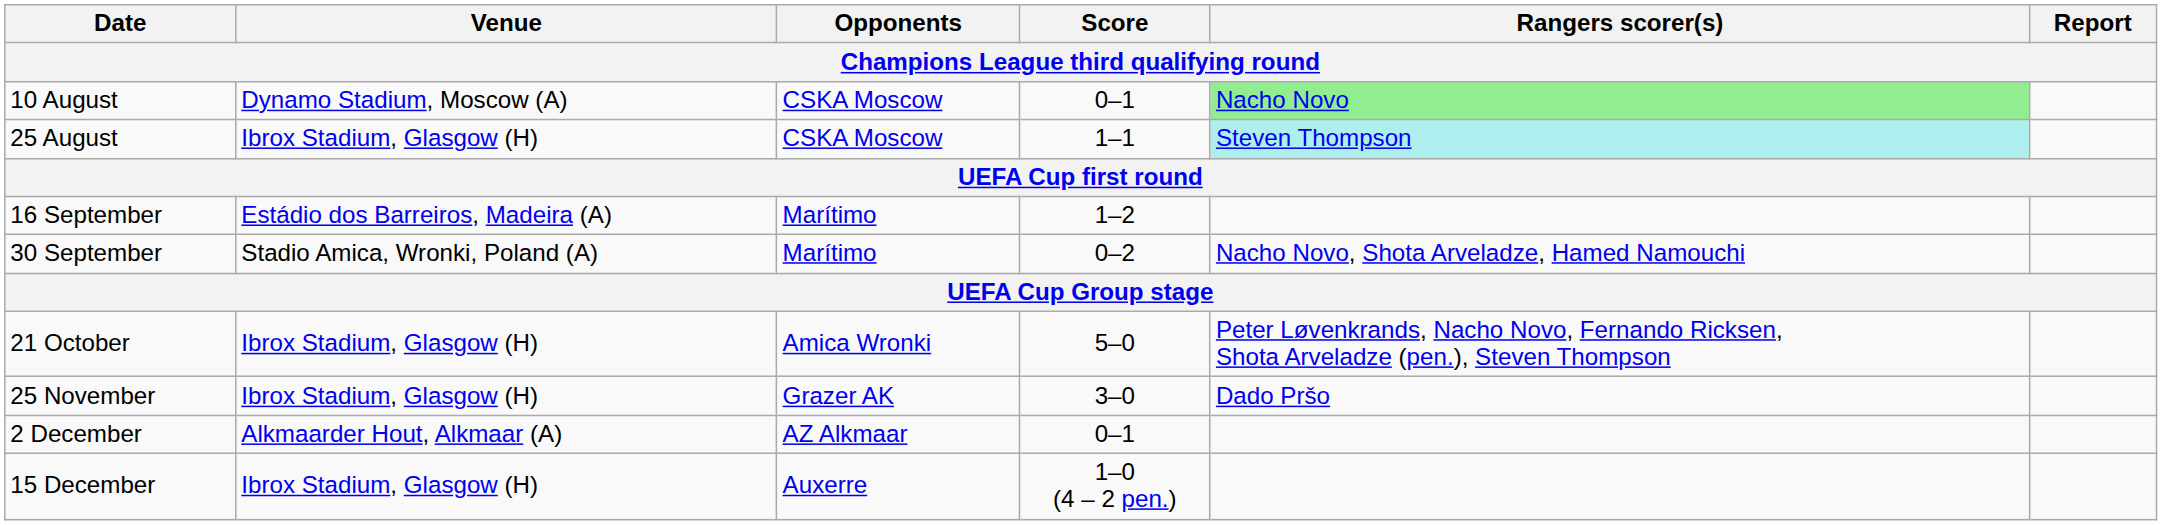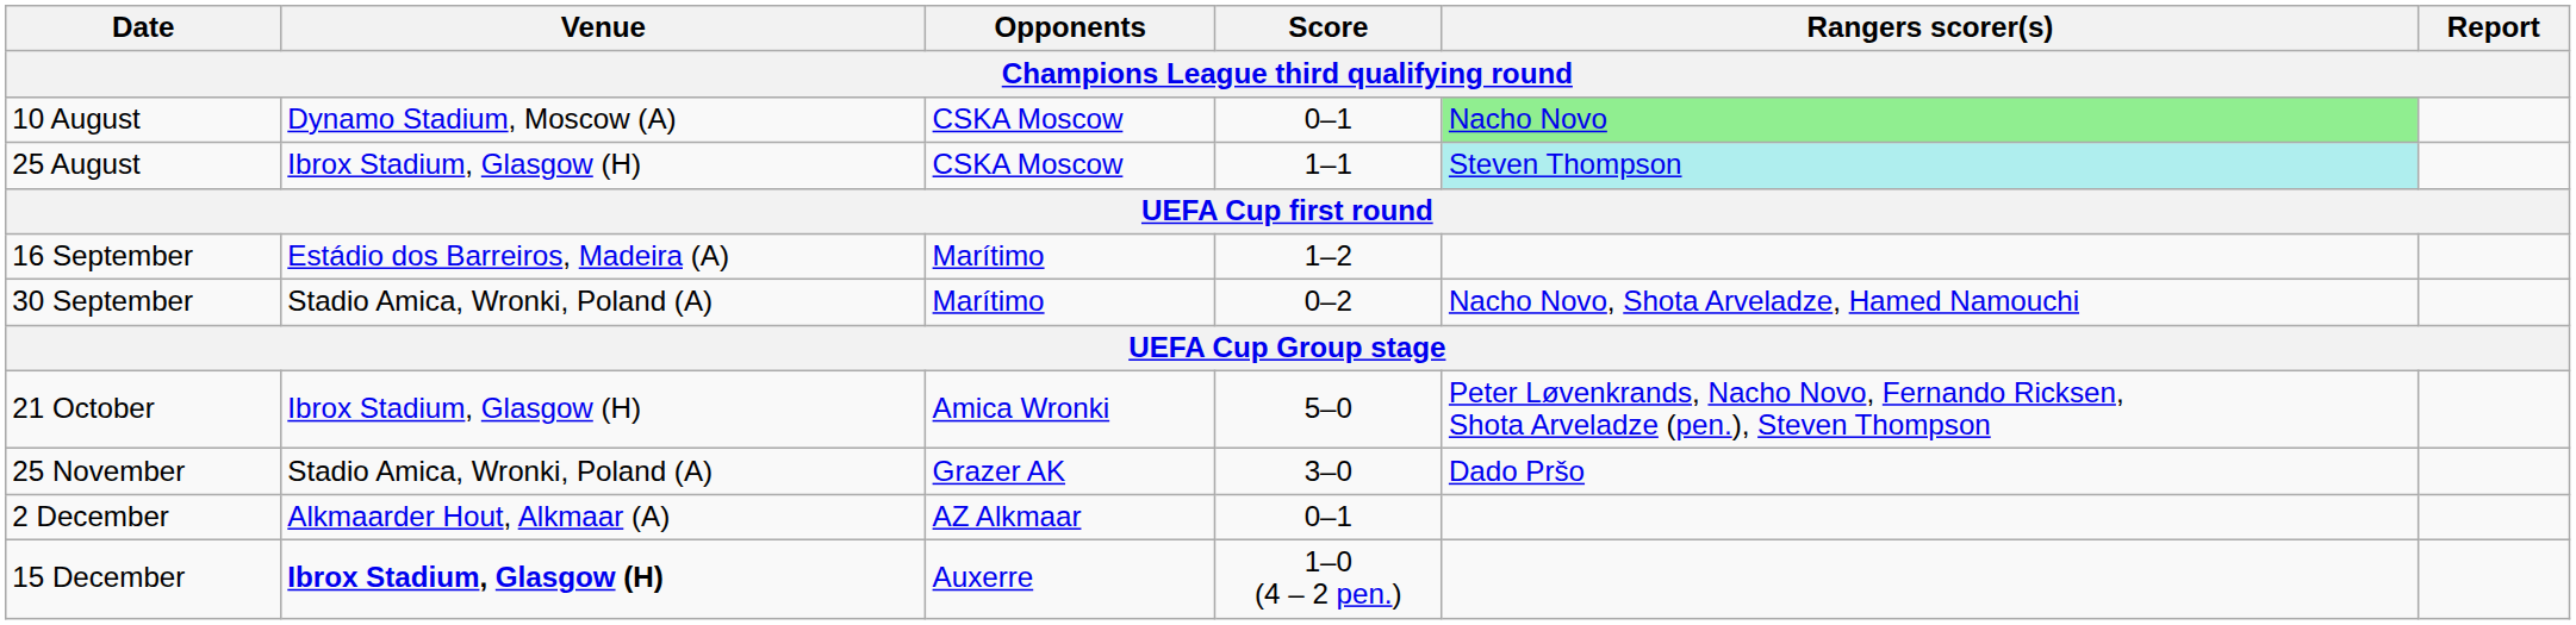 <table class="wikitable" width=90%>
 <tr>
 <th>Date</th>
 <th>Venue</th>
 <th>Opponents</th>
 <th>Score</th>
 <th>Rangers scorer(s)</th>
 <th>Report</th>
 </tr>
 <tr>
 <th colspan=7><a href='#'>Champions League third qualifying round</a></th>
 </tr>
 <tr>
 <td>10 August</td>
 <td><a href='#'>Dynamo Stadium</a>, Moscow (A)</td>
 <td> <a href='#'>CSKA Moscow</a></td>
 <td align=center>0–1</td>
 <td style="background: lightgreen;"><a href='#'>Nacho Novo</a></td>
 <td></td>
 </tr>
 <tr>
 <td>25 August</td>
 <td><a href='#'>Ibrox Stadium</a>, <a href='#'>Glasgow</a> (H)</td>
 <td> <a href='#'>CSKA Moscow</a></td>
 <td align=center>1–1</td>
 <td style="background: paleturquoise;"><a href='#'>Steven Thompson</a></td>
 <td></td>
 </tr>
 <tr>
 <th colspan=7><a href='#'>UEFA Cup first round</a></th>
 </tr>
 <tr>
 <td>16 September</td>
 <td><a href='#'>Estádio dos Barreiros</a>, <a href='#'>Madeira</a> (A)</td>
 <td> <a href='#'>Marítimo</a></td>
 <td align=center>1–2</td>
 <td></td>
 <td></td>
 </tr>
 <tr>
 <td>30 September</td>
 <td>Stadio Amica, Wronki, Poland (A)</td>
 <td> <a href='#'>Marítimo</a></td>
 <td align=center>0–2</td>
 <td><a href='#'>Nacho Novo</a>, <a href='#'>Shota Arveladze</a>, <a href='#'>Hamed Namouchi</a></td>
 <td></td>
 </tr>
 <tr>
 <th colspan=7><a href='#'>UEFA Cup Group stage</a></th>
 </tr>
 <tr>
 <td>21 October</td>
 <td><a href='#'>Ibrox Stadium</a>, <a href='#'>Glasgow</a> (H)</td>
 <td> <a href='#'>Amica Wronki</a></td>
 <td align=center>5–0</td>
 <td><a href='#'>Peter Løvenkrands</a>, <a href='#'>Nacho Novo</a>, <a href='#'>Fernando Ricksen</a>,<br> <a href='#'>Shota Arveladze</a> (<a href='#'>pen.</a>), <a href='#'>Steven Thompson</a></td>
 <td></td>
 </tr>
 <tr>
 <td>25 November</td>
-<td><a href='#'>Ibrox Stadium</a>, <a href='#'>Glasgow</a> (H)</td>
+<td>Stadio Amica, Wronki, Poland (A)</td>
 <td> <a href='#'>Grazer AK</a></td>
 <td align=center>3–0</td>
 <td><a href='#'>Dado Pršo</a></td>
 <td></td>
 </tr>
 <tr>
 <td>2 December</td>
 <td><a href='#'>Alkmaarder Hout</a>, <a href='#'>Alkmaar</a> (A)</td>
 <td> <a href='#'>AZ Alkmaar</a></td>
 <td align=center>0–1</td>
 <td></td>
 <td></td>
 </tr>
 <tr>
 <td>15 December</td>
-<td><a href='#'>Ibrox Stadium</a>, <a href='#'>Glasgow</a> (H)</td>
+<td><strong><a href='#'>Ibrox Stadium</a>, <a href='#'>Glasgow</a> (H)</strong></td>
 <td> <a href='#'>Auxerre</a></td>
 <td align=center>1–0<br> (4 – 2 <a href='#'>pen.</a>)</td>
 <td></td>
 <td></td>
 </tr>
 </table>
